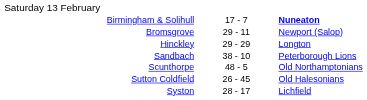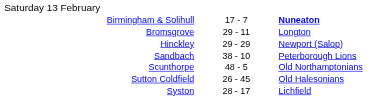 <table style="width:70%;" cellspacing="1">
 <tr>
 <th width=35%></th>
 <th width=15%></th>
 <th></th>
 </tr>
 <tr>
 <td>Saturday 13 February</td>
 </tr>
 <tr style=font-size:90%>
 <td align=right><a href='#'>Birmingham & Solihull</a></td>
 <td align=center>17 - 7</td>
 <td><strong><a href='#'>Nuneaton</a></strong></td>
 </tr>
 <tr style=font-size:90%>
 <td align=right><a href='#'>Bromsgrove</a></td>
 <td align=center>29 - 11</td>
-<td><a href='#'>Newport (Salop)</a></td>
+<td><a href='#'>Longton</a></td>
 </tr>
 <tr style=font-size:90%>
 <td align=right><a href='#'>Hinckley</a></td>
 <td align=center>29 - 29</td>
-<td><a href='#'>Longton</a></td>
+<td><a href='#'>Newport (Salop)</a></td>
 </tr>
 <tr style=font-size:90%>
 <td align=right><a href='#'>Sandbach</a></td>
 <td align=center>38 - 10</td>
 <td><a href='#'>Peterborough Lions</a></td>
 </tr>
 <tr style=font-size:90%>
 <td align=right><a href='#'>Scunthorpe</a></td>
 <td align=center>48 - 5</td>
 <td><a href='#'>Old Northamptonians</a></td>
 </tr>
 <tr style=font-size:90%>
 <td align=right><a href='#'>Sutton Coldfield</a></td>
 <td align=center>26 - 45</td>
 <td><a href='#'>Old Halesonians</a></td>
 </tr>
 <tr style=font-size:90%>
 <td align=right><a href='#'>Syston</a></td>
 <td align=center>28 - 17</td>
 <td><a href='#'>Lichfield</a></td>
 </tr>
 </table>
